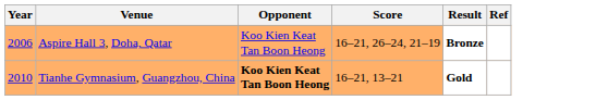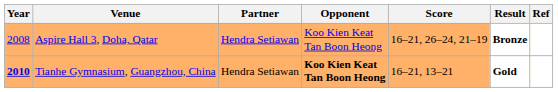 <table class="sortable wikitable" style="font-size: 90%">
 <tr>
 <th>Year</th>
 <th>Venue</th>
+<th>Partner</th>
 <th>Opponent</th>
 <th>Score</th>
 <th>Result</th>
 <th>Ref</th>
 </tr>
 <tr style="background:#FFB069">
-<td align="center"><a href='#'>2006</a></td>
+<td align="center"><a href='#'>2008</a></td>
 <td align="left"><a href='#'>Aspire Hall 3</a>, <a href='#'>Doha, Qatar</a></td>
+<td align="left"> <a href='#'>Hendra Setiawan</a></td>
 <td align="left"> <a href='#'>Koo Kien Keat</a> <br>  <a href='#'>Tan Boon Heong</a></td>
 <td align="left">16–21, 26–24, 21–19</td>
 <td style="text-align:left; background:white"> <strong>Bronze</strong></td>
 <td style="text-align:center; background:white"></td>
 </tr>
 <tr style="background:#FFB069">
-<td align="center"><a href='#'>2010</a></td>
+<td align="center"><strong><a href='#'>2010</a></strong></td>
 <td align="left"><a href='#'>Tianhe Gymnasium</a>, <a href='#'>Guangzhou, China</a></td>
+<td align="left"> Hendra Setiawan</td>
 <td align="left"><strong> Koo Kien Keat <br>  Tan Boon Heong</strong></td>
 <td align="left">16–21, 13–21</td>
 <td style="text-align:left; background:white"> <strong>Gold</strong></td>
 <td style="text-align:center; background:white"></td>
 </tr>
 </table>
